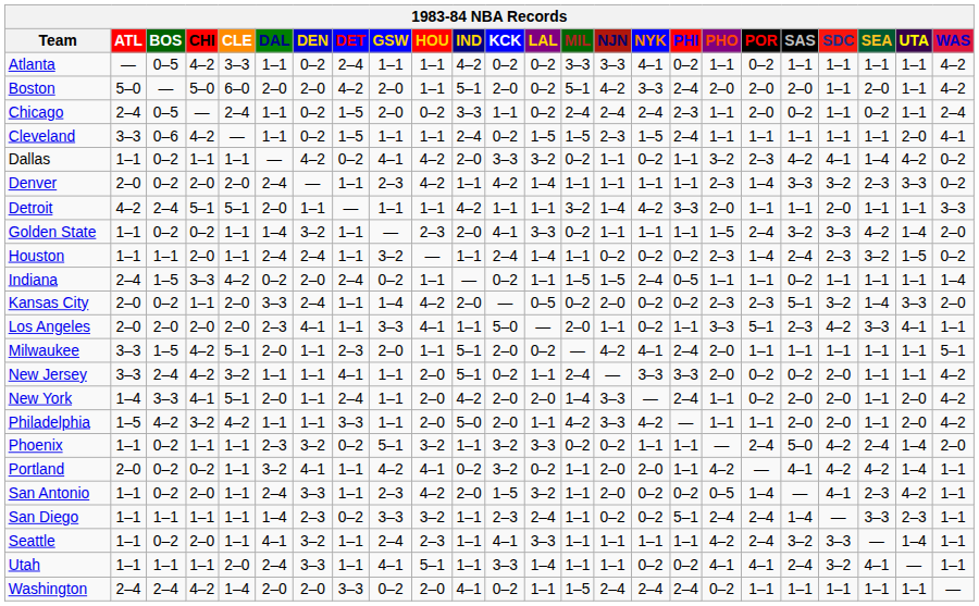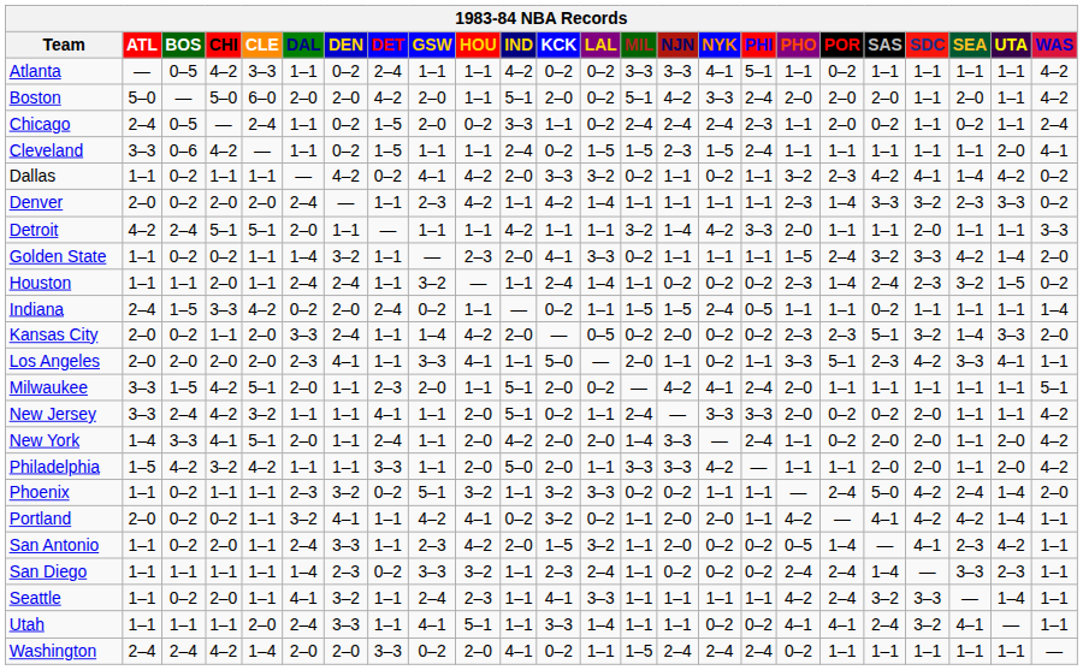 <table class="wikitable" style="font-size:95%; text-align:center;">
 <tr>
 <th colspan=24>1983-84 NBA Records</th>
 </tr>
 <tr>
 <th width=100>Team</th>
 <th style="background:#f00; color:#fff; width=35;">ATL</th>
 <th style="background:#006400; color:#fff; width=35;">BOS</th>
 <th style="background:#f00; color:#000; width=35;">CHI</th>
 <th style="background:#ff8c00; color:#fff; width=35;">CLE</th>
 <th style="background:green; color:darkBlue; width=35;">DAL</th>
 <th style="background:#0000cd; color:gold; width=35;">DEN</th>
 <th style="background:#00f; color:#f00; width=35;">DET</th>
 <th style="background:#00f; color:gold; width=35;">GSW</th>
 <th style="background:#f00; color:gold; width=35;">HOU</th>
 <th style="background:navy; color:gold; width=35;">IND</th>
 <th style="background:#00f; color:#fff; width=35;">KCK</th>
 <th style="background:purple; color:gold; width=35;">LAL</th>
 <th style="background:#006400;color:#B22222;width=35">MIL</th>
 <th style="background:#B0170C;color:#00056D;width=35">NJN</th>
 <th style="background:#00f; color:#ff8c00; width=35;">NYK</th>
 <th style="background:#f00; color:#00f; width=35;">PHI</th>
 <th style="background:purple; color:#ff4500; width=35;">PHO</th>
 <th style="background:#000; color:#f00; width=35;">POR</th>
 <th style="background:#000; color:silver; width=35;">SAS</th>
 <th style="background:#F9160D;color:#1A2E8B;width=35">SDC</th>
 <th style="background:#005831;color:#FFC322;width=35">SEA</th>
 <th style="background:#36004a; color:#ff0; width=35;">UTA</th>
 <th style="background:crimson; color:#0000cd; width=35;">WAS</th>
 </tr>
 <tr>
 <td style="text-align:left;"><a href='#'>Atlanta</a></td>
 <td>—</td>
 <td>0–5</td>
 <td>4–2</td>
 <td>3–3</td>
 <td>1–1</td>
 <td>0–2</td>
 <td>2–4</td>
 <td>1–1</td>
 <td>1–1</td>
 <td>4–2</td>
 <td>0–2</td>
 <td>0–2</td>
 <td>3–3</td>
 <td>3–3</td>
 <td>4–1</td>
-<td>0–2</td>
+<td>5–1</td>
 <td>1–1</td>
 <td>0–2</td>
 <td>1–1</td>
 <td>1–1</td>
 <td>1–1</td>
 <td>1–1</td>
 <td>4–2</td>
 </tr>
 <tr>
 <td style="text-align:left;"><a href='#'>Boston</a></td>
 <td>5–0</td>
 <td>—</td>
 <td>5–0</td>
 <td>6–0</td>
 <td>2–0</td>
 <td>2–0</td>
 <td>4–2</td>
 <td>2–0</td>
 <td>1–1</td>
 <td>5–1</td>
 <td>2–0</td>
 <td>0–2</td>
 <td>5–1</td>
 <td>4–2</td>
 <td>3–3</td>
 <td>2–4</td>
 <td>2–0</td>
 <td>2–0</td>
 <td>2–0</td>
 <td>1–1</td>
 <td>2–0</td>
 <td>1–1</td>
 <td>4–2</td>
 </tr>
 <tr>
 <td style="text-align:left;"><a href='#'>Chicago</a></td>
 <td>2–4</td>
 <td>0–5</td>
 <td>—</td>
 <td>2–4</td>
 <td>1–1</td>
 <td>0–2</td>
 <td>1–5</td>
 <td>2–0</td>
 <td>0–2</td>
 <td>3–3</td>
 <td>1–1</td>
 <td>0–2</td>
 <td>2–4</td>
 <td>2–4</td>
 <td>2–4</td>
 <td>2–3</td>
 <td>1–1</td>
 <td>2–0</td>
 <td>0–2</td>
 <td>1–1</td>
 <td>0–2</td>
 <td>1–1</td>
 <td>2–4</td>
 </tr>
 <tr>
 <td style="text-align:left;"><a href='#'>Cleveland</a></td>
 <td>3–3</td>
 <td>0–6</td>
 <td>4–2</td>
 <td>—</td>
 <td>1–1</td>
 <td>0–2</td>
 <td>1–5</td>
 <td>1–1</td>
 <td>1–1</td>
 <td>2–4</td>
 <td>0–2</td>
 <td>1–5</td>
 <td>1–5</td>
 <td>2–3</td>
 <td>1–5</td>
 <td>2–4</td>
 <td>1–1</td>
 <td>1–1</td>
 <td>1–1</td>
 <td>1–1</td>
 <td>1–1</td>
 <td>2–0</td>
 <td>4–1</td>
 </tr>
 <tr>
 <td style="text-align:left;">Dallas</td>
 <td>1–1</td>
 <td>0–2</td>
 <td>1–1</td>
 <td>1–1</td>
 <td>—</td>
 <td>4–2</td>
 <td>0–2</td>
 <td>4–1</td>
 <td>4–2</td>
 <td>2–0</td>
 <td>3–3</td>
 <td>3–2</td>
 <td>0–2</td>
 <td>1–1</td>
 <td>0–2</td>
 <td>1–1</td>
 <td>3–2</td>
 <td>2–3</td>
 <td>4–2</td>
 <td>4–1</td>
 <td>1–4</td>
 <td>4–2</td>
 <td>0–2</td>
 </tr>
 <tr>
 <td style="text-align:left;"><a href='#'>Denver</a></td>
 <td>2–0</td>
 <td>0–2</td>
 <td>2–0</td>
 <td>2–0</td>
 <td>2–4</td>
 <td>—</td>
 <td>1–1</td>
 <td>2–3</td>
 <td>4–2</td>
 <td>1–1</td>
 <td>4–2</td>
 <td>1–4</td>
 <td>1–1</td>
 <td>1–1</td>
 <td>1–1</td>
 <td>1–1</td>
 <td>2–3</td>
 <td>1–4</td>
 <td>3–3</td>
 <td>3–2</td>
 <td>2–3</td>
 <td>3–3</td>
 <td>0–2</td>
 </tr>
 <tr>
 <td style="text-align:left;"><a href='#'>Detroit</a></td>
 <td>4–2</td>
 <td>2–4</td>
 <td>5–1</td>
 <td>5–1</td>
 <td>2–0</td>
 <td>1–1</td>
 <td>—</td>
 <td>1–1</td>
 <td>1–1</td>
 <td>4–2</td>
 <td>1–1</td>
 <td>1–1</td>
 <td>3–2</td>
 <td>1–4</td>
 <td>4–2</td>
 <td>3–3</td>
 <td>2–0</td>
 <td>1–1</td>
 <td>1–1</td>
 <td>2–0</td>
 <td>1–1</td>
 <td>1–1</td>
 <td>3–3</td>
 </tr>
 <tr>
 <td style="text-align:left;"><a href='#'>Golden State</a></td>
 <td>1–1</td>
 <td>0–2</td>
 <td>0–2</td>
 <td>1–1</td>
 <td>1–4</td>
 <td>3–2</td>
 <td>1–1</td>
 <td>—</td>
 <td>2–3</td>
 <td>2–0</td>
 <td>4–1</td>
 <td>3–3</td>
 <td>0–2</td>
 <td>1–1</td>
 <td>1–1</td>
 <td>1–1</td>
 <td>1–5</td>
 <td>2–4</td>
 <td>3–2</td>
 <td>3–3</td>
 <td>4–2</td>
 <td>1–4</td>
 <td>2–0</td>
 </tr>
 <tr>
 <td style="text-align:left;"><a href='#'>Houston</a></td>
 <td>1–1</td>
 <td>1–1</td>
 <td>2–0</td>
 <td>1–1</td>
 <td>2–4</td>
 <td>2–4</td>
 <td>1–1</td>
 <td>3–2</td>
 <td>—</td>
 <td>1–1</td>
 <td>2–4</td>
 <td>1–4</td>
 <td>1–1</td>
 <td>0–2</td>
 <td>0–2</td>
 <td>0–2</td>
 <td>2–3</td>
 <td>1–4</td>
 <td>2–4</td>
 <td>2–3</td>
 <td>3–2</td>
 <td>1–5</td>
 <td>0–2</td>
 </tr>
 <tr>
 <td style="text-align:left;"><a href='#'>Indiana</a></td>
 <td>2–4</td>
 <td>1–5</td>
 <td>3–3</td>
 <td>4–2</td>
 <td>0–2</td>
 <td>2–0</td>
 <td>2–4</td>
 <td>0–2</td>
 <td>1–1</td>
 <td>—</td>
 <td>0–2</td>
 <td>1–1</td>
 <td>1–5</td>
 <td>1–5</td>
 <td>2–4</td>
 <td>0–5</td>
 <td>1–1</td>
 <td>1–1</td>
 <td>0–2</td>
 <td>1–1</td>
 <td>1–1</td>
 <td>1–1</td>
 <td>1–4</td>
 </tr>
 <tr>
 <td style="text-align:left;"><a href='#'>Kansas City</a></td>
 <td>2–0</td>
 <td>0–2</td>
 <td>1–1</td>
 <td>2–0</td>
 <td>3–3</td>
 <td>2–4</td>
 <td>1–1</td>
 <td>1–4</td>
 <td>4–2</td>
 <td>2–0</td>
 <td>—</td>
 <td>0–5</td>
 <td>0–2</td>
 <td>2–0</td>
 <td>0–2</td>
 <td>0–2</td>
 <td>2–3</td>
 <td>2–3</td>
 <td>5–1</td>
 <td>3–2</td>
 <td>1–4</td>
 <td>3–3</td>
 <td>2–0</td>
 </tr>
 <tr>
 <td style="text-align:left;"><a href='#'>Los Angeles</a></td>
 <td>2–0</td>
 <td>2–0</td>
 <td>2–0</td>
 <td>2–0</td>
 <td>2–3</td>
 <td>4–1</td>
 <td>1–1</td>
 <td>3–3</td>
 <td>4–1</td>
 <td>1–1</td>
 <td>5–0</td>
 <td>—</td>
 <td>2–0</td>
 <td>1–1</td>
 <td>0–2</td>
 <td>1–1</td>
 <td>3–3</td>
 <td>5–1</td>
 <td>2–3</td>
 <td>4–2</td>
 <td>3–3</td>
 <td>4–1</td>
 <td>1–1</td>
 </tr>
 <tr>
 <td style="text-align:left;"><a href='#'>Milwaukee</a></td>
 <td>3–3</td>
 <td>1–5</td>
 <td>4–2</td>
 <td>5–1</td>
 <td>2–0</td>
 <td>1–1</td>
 <td>2–3</td>
 <td>2–0</td>
 <td>1–1</td>
 <td>5–1</td>
 <td>2–0</td>
 <td>0–2</td>
 <td>—</td>
 <td>4–2</td>
 <td>4–1</td>
 <td>2–4</td>
 <td>2–0</td>
 <td>1–1</td>
 <td>1–1</td>
 <td>1–1</td>
 <td>1–1</td>
 <td>1–1</td>
 <td>5–1</td>
 </tr>
 <tr>
 <td style="text-align:left;"><a href='#'>New Jersey</a></td>
 <td>3–3</td>
 <td>2–4</td>
 <td>4–2</td>
 <td>3–2</td>
 <td>1–1</td>
 <td>1–1</td>
 <td>4–1</td>
 <td>1–1</td>
 <td>2–0</td>
 <td>5–1</td>
 <td>0–2</td>
 <td>1–1</td>
 <td>2–4</td>
 <td>—</td>
 <td>3–3</td>
 <td>3–3</td>
 <td>2–0</td>
 <td>0–2</td>
 <td>0–2</td>
 <td>2–0</td>
 <td>1–1</td>
 <td>1–1</td>
 <td>4–2</td>
 </tr>
 <tr>
 <td style="text-align:left;"><a href='#'>New York</a></td>
 <td>1–4</td>
 <td>3–3</td>
 <td>4–1</td>
 <td>5–1</td>
 <td>2–0</td>
 <td>1–1</td>
 <td>2–4</td>
 <td>1–1</td>
 <td>2–0</td>
 <td>4–2</td>
 <td>2–0</td>
 <td>2–0</td>
 <td>1–4</td>
 <td>3–3</td>
 <td>—</td>
 <td>2–4</td>
 <td>1–1</td>
 <td>0–2</td>
 <td>2–0</td>
 <td>2–0</td>
 <td>1–1</td>
 <td>2–0</td>
 <td>4–2</td>
 </tr>
 <tr>
 <td style="text-align:left;"><a href='#'>Philadelphia</a></td>
 <td>1–5</td>
 <td>4–2</td>
 <td>3–2</td>
 <td>4–2</td>
 <td>1–1</td>
 <td>1–1</td>
 <td>3–3</td>
 <td>1–1</td>
 <td>2–0</td>
 <td>5–0</td>
 <td>2–0</td>
 <td>1–1</td>
-<td>4–2</td>
+<td>3–3</td>
 <td>3–3</td>
 <td>4–2</td>
 <td>—</td>
 <td>1–1</td>
 <td>1–1</td>
 <td>2–0</td>
 <td>2–0</td>
 <td>1–1</td>
 <td>2–0</td>
 <td>4–2</td>
 </tr>
 <tr>
 <td style="text-align:left;"><a href='#'>Phoenix</a></td>
 <td>1–1</td>
 <td>0–2</td>
 <td>1–1</td>
 <td>1–1</td>
 <td>2–3</td>
 <td>3–2</td>
 <td>0–2</td>
 <td>5–1</td>
 <td>3–2</td>
 <td>1–1</td>
 <td>3–2</td>
 <td>3–3</td>
 <td>0–2</td>
 <td>0–2</td>
 <td>1–1</td>
 <td>1–1</td>
 <td>—</td>
 <td>2–4</td>
 <td>5–0</td>
 <td>4–2</td>
 <td>2–4</td>
 <td>1–4</td>
 <td>2–0</td>
 </tr>
 <tr>
 <td style="text-align:left;"><a href='#'>Portland</a></td>
 <td>2–0</td>
 <td>0–2</td>
 <td>0–2</td>
 <td>1–1</td>
 <td>3–2</td>
 <td>4–1</td>
 <td>1–1</td>
 <td>4–2</td>
 <td>4–1</td>
 <td>0–2</td>
 <td>3–2</td>
 <td>0–2</td>
 <td>1–1</td>
 <td>2–0</td>
 <td>2–0</td>
 <td>1–1</td>
 <td>4–2</td>
 <td>—</td>
 <td>4–1</td>
 <td>4–2</td>
 <td>4–2</td>
 <td>1–4</td>
 <td>1–1</td>
 </tr>
 <tr>
 <td style="text-align:left;"><a href='#'>San Antonio</a></td>
 <td>1–1</td>
 <td>0–2</td>
 <td>2–0</td>
 <td>1–1</td>
 <td>2–4</td>
 <td>3–3</td>
 <td>1–1</td>
 <td>2–3</td>
 <td>4–2</td>
 <td>2–0</td>
 <td>1–5</td>
 <td>3–2</td>
 <td>1–1</td>
 <td>2–0</td>
 <td>0–2</td>
 <td>0–2</td>
 <td>0–5</td>
 <td>1–4</td>
 <td>—</td>
 <td>4–1</td>
 <td>2–3</td>
 <td>4–2</td>
 <td>1–1</td>
 </tr>
 <tr>
 <td style="text-align:left;"><a href='#'>San Diego</a></td>
 <td>1–1</td>
 <td>1–1</td>
 <td>1–1</td>
 <td>1–1</td>
 <td>1–4</td>
 <td>2–3</td>
 <td>0–2</td>
 <td>3–3</td>
 <td>3–2</td>
 <td>1–1</td>
 <td>2–3</td>
 <td>2–4</td>
 <td>1–1</td>
 <td>0–2</td>
 <td>0–2</td>
-<td>5–1</td>
+<td>0–2</td>
 <td>2–4</td>
 <td>2–4</td>
 <td>1–4</td>
 <td>—</td>
 <td>3–3</td>
 <td>2–3</td>
 <td>1–1</td>
 </tr>
 <tr>
 <td style="text-align:left;"><a href='#'>Seattle</a></td>
 <td>1–1</td>
 <td>0–2</td>
 <td>2–0</td>
 <td>1–1</td>
 <td>4–1</td>
 <td>3–2</td>
 <td>1–1</td>
 <td>2–4</td>
 <td>2–3</td>
 <td>1–1</td>
 <td>4–1</td>
 <td>3–3</td>
 <td>1–1</td>
 <td>1–1</td>
 <td>1–1</td>
 <td>1–1</td>
 <td>4–2</td>
 <td>2–4</td>
 <td>3–2</td>
 <td>3–3</td>
 <td>—</td>
 <td>1–4</td>
 <td>1–1</td>
 </tr>
 <tr>
 <td style="text-align:left;"><a href='#'>Utah</a></td>
 <td>1–1</td>
 <td>1–1</td>
 <td>1–1</td>
 <td>2–0</td>
 <td>2–4</td>
 <td>3–3</td>
 <td>1–1</td>
 <td>4–1</td>
 <td>5–1</td>
 <td>1–1</td>
 <td>3–3</td>
 <td>1–4</td>
 <td>1–1</td>
 <td>1–1</td>
 <td>0–2</td>
 <td>0–2</td>
 <td>4–1</td>
 <td>4–1</td>
 <td>2–4</td>
 <td>3–2</td>
 <td>4–1</td>
 <td>—</td>
 <td>1–1</td>
 </tr>
 <tr>
 <td style="text-align:left;"><a href='#'>Washington</a></td>
 <td>2–4</td>
 <td>2–4</td>
 <td>4–2</td>
 <td>1–4</td>
 <td>2–0</td>
 <td>2–0</td>
 <td>3–3</td>
 <td>0–2</td>
 <td>2–0</td>
 <td>4–1</td>
 <td>0–2</td>
 <td>1–1</td>
 <td>1–5</td>
 <td>2–4</td>
 <td>2–4</td>
 <td>2–4</td>
 <td>0–2</td>
 <td>1–1</td>
 <td>1–1</td>
 <td>1–1</td>
 <td>1–1</td>
 <td>1–1</td>
 <td>—</td>
 </tr>
 </table>
